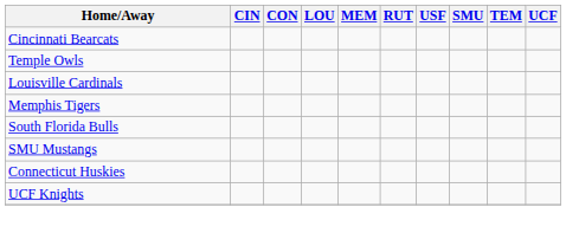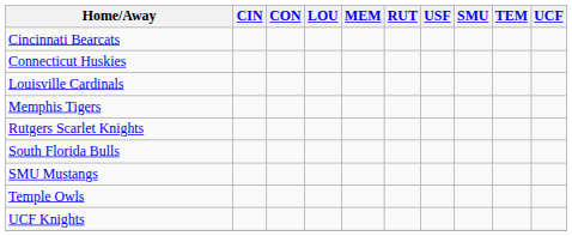 <table class="wikitable" style="text-align: center">
 <tr>
 <th width="250">Home/Away</th>
 <th width="30"><a href='#'>CIN</a></th>
 <th width="30"><a href='#'>CON</a></th>
 <th width="30"><a href='#'>LOU</a></th>
 <th width="30"><a href='#'>MEM</a></th>
 <th width="30"><a href='#'>RUT</a></th>
 <th width="30"><a href='#'>USF</a></th>
 <th width="30"><a href='#'>SMU</a></th>
 <th width="30"><a href='#'>TEM</a></th>
 <th width="30"><a href='#'>UCF</a></th>
 </tr>
 <tr>
 <td align=left><a href='#'>Cincinnati Bearcats</a></td>
 <td></td>
 <td></td>
 <td></td>
 <td></td>
 <td></td>
 <td></td>
 <td></td>
 <td></td>
 <td></td>
 </tr>
 <tr>
-<td align=left><a href='#'>Temple Owls</a></td>
+<td align=left><a href='#'>Connecticut Huskies</a></td>
 <td></td>
 <td></td>
 <td></td>
 <td></td>
 <td></td>
 <td></td>
 <td></td>
 <td></td>
 <td></td>
 </tr>
 <tr>
 <td align=left><a href='#'>Louisville Cardinals</a></td>
 <td></td>
 <td></td>
 <td></td>
 <td></td>
 <td></td>
 <td></td>
 <td></td>
 <td></td>
 <td></td>
 </tr>
 <tr>
 <td align=left><a href='#'>Memphis Tigers</a></td>
 <td></td>
 <td></td>
 <td></td>
 <td></td>
 <td></td>
 <td></td>
 <td></td>
 <td></td>
 <td></td>
 </tr>
 <tr>
+<td align=left><a href='#'>Rutgers Scarlet Knights</a></td>
+<td></td>
+<td></td>
+<td></td>
+<td></td>
+<td></td>
+<td></td>
+<td></td>
+<td></td>
+<td></td>
+</tr>
+<tr>
 <td align=left><a href='#'>South Florida Bulls</a></td>
 <td></td>
 <td></td>
 <td></td>
 <td></td>
 <td></td>
 <td></td>
 <td></td>
 <td></td>
 <td></td>
 </tr>
 <tr>
 <td align=left><a href='#'>SMU Mustangs</a></td>
 <td></td>
 <td></td>
 <td></td>
 <td></td>
 <td></td>
 <td></td>
 <td></td>
 <td></td>
 <td></td>
 </tr>
 <tr>
-<td align=left><a href='#'>Connecticut Huskies</a></td>
+<td align=left><a href='#'>Temple Owls</a></td>
 <td></td>
 <td></td>
 <td></td>
 <td></td>
 <td></td>
 <td></td>
 <td></td>
 <td></td>
 <td></td>
 </tr>
 <tr>
 <td align=left><a href='#'>UCF Knights</a></td>
 <td></td>
 <td></td>
 <td></td>
 <td></td>
 <td></td>
 <td></td>
 <td></td>
 <td></td>
 <td></td>
 </tr>
 <tr>
 </tr>
 </table>
